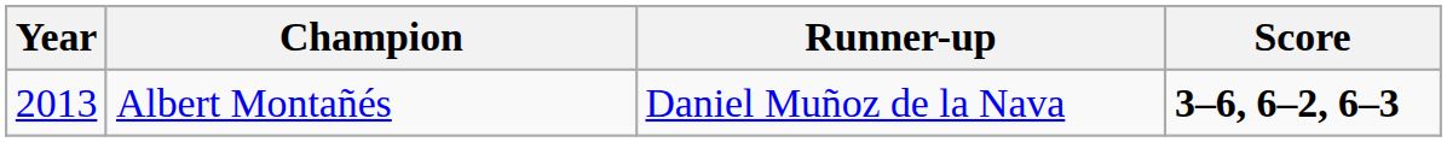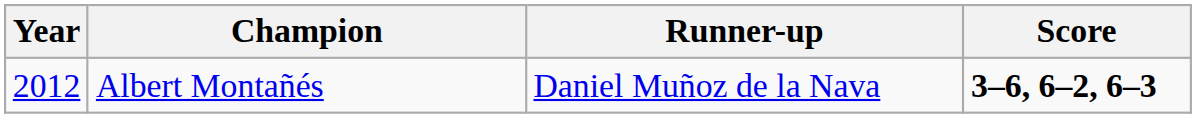 <table class="wikitable">
 <tr>
 <th>Year</th>
 <th width="200">Champion</th>
 <th width="200">Runner-up</th>
 <th width="100">Score</th>
 </tr>
 <tr>
-<td><a href='#'>2013</a></td>
+<td><a href='#'>2012</a></td>
 <td> <a href='#'>Albert Montañés</a></td>
 <td> <a href='#'>Daniel Muñoz de la Nava</a></td>
 <td><strong>3–6, 6–2, 6–3</strong></td>
 </tr>
 </table>
